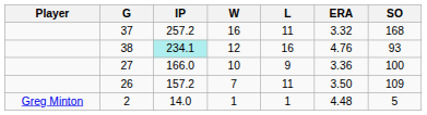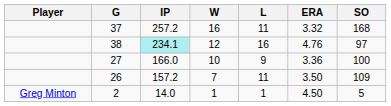 <table class="wikitable sortable">
 <tr>
 <th bgcolor="#DDDDFF" width="16%">Player</th>
 <th bgcolor="#DDDDFF" width="9%">G</th>
 <th bgcolor="#DDDDFF" width="9%">IP</th>
 <th bgcolor="#DDDDFF" width="9%">W</th>
 <th bgcolor="#DDDDFF" width="9%">L</th>
 <th bgcolor="#DDDDFF" width="9%">ERA</th>
 <th bgcolor="#DDDDFF" width="9%">SO</th>
 </tr>
 <tr align="center">
 <td></td>
 <td>37</td>
 <td>257.2</td>
 <td>16</td>
 <td>11</td>
 <td>3.32</td>
 <td>168</td>
 </tr>
 <tr align="center">
 <td></td>
 <td>38</td>
 <td style="background: paleturquoise;">234.1</td>
 <td>12</td>
 <td>16</td>
 <td>4.76</td>
-<td>93</td>
+<td>97</td>
 </tr>
 <tr align="center">
 <td></td>
 <td>27</td>
 <td>166.0</td>
 <td>10</td>
 <td>9</td>
 <td>3.36</td>
 <td>100</td>
 </tr>
 <tr align="center">
 <td></td>
 <td>26</td>
 <td>157.2</td>
 <td>7</td>
 <td>11</td>
 <td>3.50</td>
 <td>109</td>
 </tr>
 <tr align="center">
 <td><a href='#'>Greg Minton</a></td>
 <td>2</td>
 <td>14.0</td>
 <td>1</td>
 <td>1</td>
-<td>4.48</td>
+<td>4.50</td>
 <td>5</td>
 </tr>
 </table>
